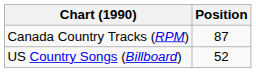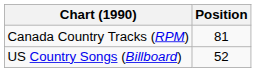 <table class="wikitable sortable">
 <tr>
 <th scope="col">Chart (1990)</th>
 <th scope="col">Position</th>
 </tr>
 <tr>
 <td>Canada Country Tracks (<em><a href='#'>RPM</a></em>)</td>
-<td align="center">87</td>
+<td align="center">81</td>
 </tr>
 <tr>
 <td>US <a href='#'>Country Songs</a> (<em><a href='#'>Billboard</a></em>)</td>
 <td align="center">52</td>
 </tr>
 </table>
